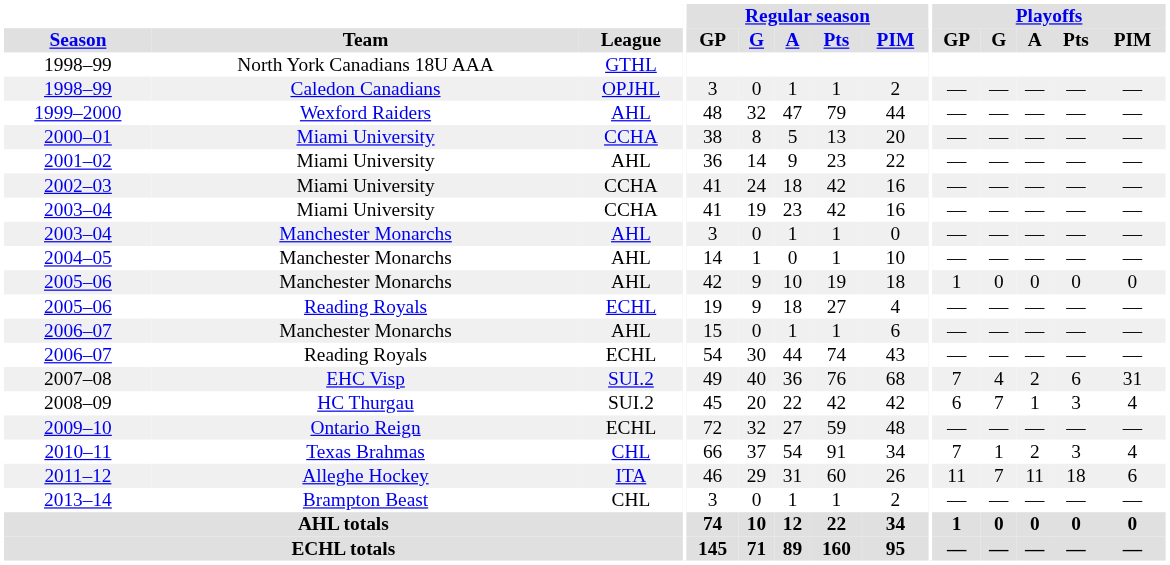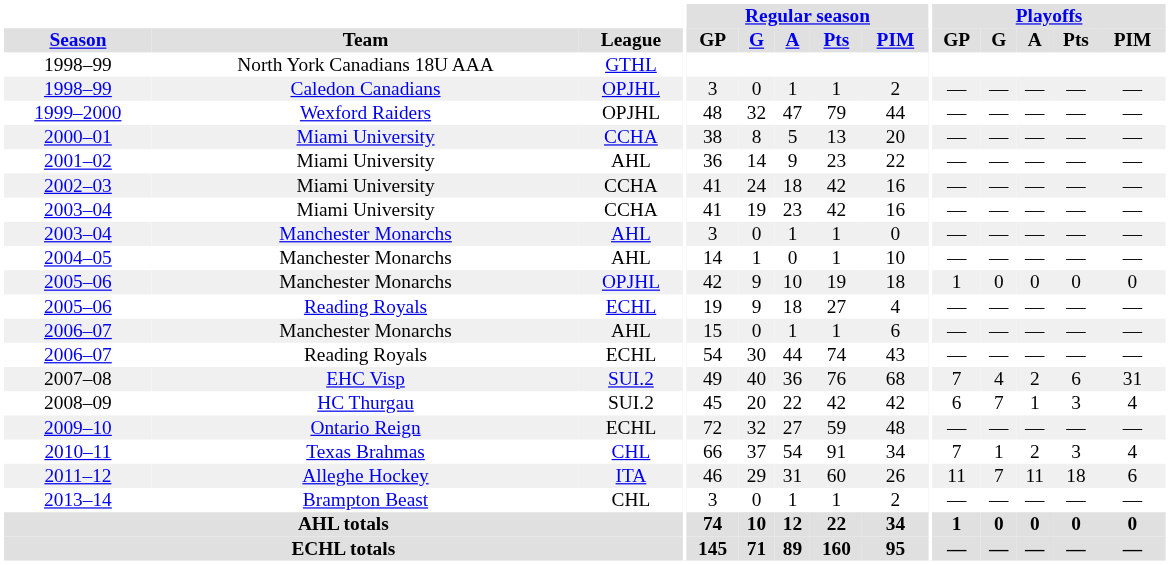 <table border="0" cellpadding="1" cellspacing="0" style="text-align:center; width:60em">
 <tr bgcolor="#e0e0e0">
 <th colspan="3" bgcolor="#ffffff"></th>
 <th rowspan="99" bgcolor="#ffffff"></th>
 <th colspan="5"><a href='#'>Regular season</a></th>
 <th rowspan="99" bgcolor="#ffffff"></th>
 <th colspan="5"><a href='#'>Playoffs</a></th>
 </tr>
 <tr bgcolor="#e0e0e0">
 <th><a href='#'>Season</a></th>
 <th>Team</th>
 <th>League</th>
 <th>GP</th>
 <th><a href='#'>G</a></th>
 <th><a href='#'>A</a></th>
 <th><a href='#'>Pts</a></th>
 <th><a href='#'>PIM</a></th>
 <th>GP</th>
 <th>G</th>
 <th>A</th>
 <th>Pts</th>
 <th>PIM</th>
 </tr>
 <tr>
 <td>1998–99</td>
 <td>North York Canadians 18U AAA</td>
 <td><a href='#'>GTHL</a></td>
 <td></td>
 <td></td>
 <td></td>
 <td></td>
 <td></td>
 <td></td>
 <td></td>
 <td></td>
 <td></td>
 <td></td>
 </tr>
 <tr bgcolor="#f0f0f0">
 <td><a href='#'>1998–99</a></td>
 <td><a href='#'>Caledon Canadians</a></td>
 <td><a href='#'>OPJHL</a></td>
 <td>3</td>
 <td>0</td>
 <td>1</td>
 <td>1</td>
 <td>2</td>
 <td>—</td>
 <td>—</td>
 <td>—</td>
 <td>—</td>
 <td>—</td>
 </tr>
 <tr>
 <td><a href='#'>1999–2000</a></td>
 <td><a href='#'>Wexford Raiders</a></td>
-<td><a href='#'>AHL</a></td>
+<td>OPJHL</td>
 <td>48</td>
 <td>32</td>
 <td>47</td>
 <td>79</td>
 <td>44</td>
 <td>—</td>
 <td>—</td>
 <td>—</td>
 <td>—</td>
 <td>—</td>
 </tr>
 <tr bgcolor="#f0f0f0">
 <td><a href='#'>2000–01</a></td>
 <td><a href='#'>Miami University</a></td>
 <td><a href='#'>CCHA</a></td>
 <td>38</td>
 <td>8</td>
 <td>5</td>
 <td>13</td>
 <td>20</td>
 <td>—</td>
 <td>—</td>
 <td>—</td>
 <td>—</td>
 <td>—</td>
 </tr>
 <tr>
 <td><a href='#'>2001–02</a></td>
 <td>Miami University</td>
 <td>AHL</td>
 <td>36</td>
 <td>14</td>
 <td>9</td>
 <td>23</td>
 <td>22</td>
 <td>—</td>
 <td>—</td>
 <td>—</td>
 <td>—</td>
 <td>—</td>
 </tr>
 <tr bgcolor="#f0f0f0">
 <td><a href='#'>2002–03</a></td>
 <td>Miami University</td>
 <td>CCHA</td>
 <td>41</td>
 <td>24</td>
 <td>18</td>
 <td>42</td>
 <td>16</td>
 <td>—</td>
 <td>—</td>
 <td>—</td>
 <td>—</td>
 <td>—</td>
 </tr>
 <tr>
 <td><a href='#'>2003–04</a></td>
 <td>Miami University</td>
 <td>CCHA</td>
 <td>41</td>
 <td>19</td>
 <td>23</td>
 <td>42</td>
 <td>16</td>
 <td>—</td>
 <td>—</td>
 <td>—</td>
 <td>—</td>
 <td>—</td>
 </tr>
 <tr bgcolor="#f0f0f0">
 <td><a href='#'>2003–04</a></td>
 <td><a href='#'>Manchester Monarchs</a></td>
 <td><a href='#'>AHL</a></td>
 <td>3</td>
 <td>0</td>
 <td>1</td>
 <td>1</td>
 <td>0</td>
 <td>—</td>
 <td>—</td>
 <td>—</td>
 <td>—</td>
 <td>—</td>
 </tr>
 <tr>
 <td><a href='#'>2004–05</a></td>
 <td>Manchester Monarchs</td>
 <td>AHL</td>
 <td>14</td>
 <td>1</td>
 <td>0</td>
 <td>1</td>
 <td>10</td>
 <td>—</td>
 <td>—</td>
 <td>—</td>
 <td>—</td>
 <td>—</td>
 </tr>
 <tr bgcolor="#f0f0f0">
 <td><a href='#'>2005–06</a></td>
 <td>Manchester Monarchs</td>
-<td>AHL</td>
+<td><a href='#'>OPJHL</a></td>
 <td>42</td>
 <td>9</td>
 <td>10</td>
 <td>19</td>
 <td>18</td>
 <td>1</td>
 <td>0</td>
 <td>0</td>
 <td>0</td>
 <td>0</td>
 </tr>
 <tr>
 <td><a href='#'>2005–06</a></td>
 <td><a href='#'>Reading Royals</a></td>
 <td><a href='#'>ECHL</a></td>
 <td>19</td>
 <td>9</td>
 <td>18</td>
 <td>27</td>
 <td>4</td>
 <td>—</td>
 <td>—</td>
 <td>—</td>
 <td>—</td>
 <td>—</td>
 </tr>
 <tr bgcolor="#f0f0f0">
 <td><a href='#'>2006–07</a></td>
 <td>Manchester Monarchs</td>
 <td>AHL</td>
 <td>15</td>
 <td>0</td>
 <td>1</td>
 <td>1</td>
 <td>6</td>
 <td>—</td>
 <td>—</td>
 <td>—</td>
 <td>—</td>
 <td>—</td>
 </tr>
 <tr>
 <td><a href='#'>2006–07</a></td>
 <td>Reading Royals</td>
 <td>ECHL</td>
 <td>54</td>
 <td>30</td>
 <td>44</td>
 <td>74</td>
 <td>43</td>
 <td>—</td>
 <td>—</td>
 <td>—</td>
 <td>—</td>
 <td>—</td>
 </tr>
 <tr bgcolor="#f0f0f0">
 <td>2007–08</td>
 <td><a href='#'>EHC Visp</a></td>
 <td><a href='#'>SUI.2</a></td>
 <td>49</td>
 <td>40</td>
 <td>36</td>
 <td>76</td>
 <td>68</td>
 <td>7</td>
 <td>4</td>
 <td>2</td>
 <td>6</td>
 <td>31</td>
 </tr>
 <tr>
 <td>2008–09</td>
 <td><a href='#'>HC Thurgau</a></td>
 <td>SUI.2</td>
 <td>45</td>
 <td>20</td>
 <td>22</td>
 <td>42</td>
 <td>42</td>
 <td>6</td>
 <td>7</td>
 <td>1</td>
 <td>3</td>
 <td>4</td>
 </tr>
 <tr bgcolor="#f0f0f0">
 <td><a href='#'>2009–10</a></td>
 <td><a href='#'>Ontario Reign</a></td>
 <td>ECHL</td>
 <td>72</td>
 <td>32</td>
 <td>27</td>
 <td>59</td>
 <td>48</td>
 <td>—</td>
 <td>—</td>
 <td>—</td>
 <td>—</td>
 <td>—</td>
 </tr>
 <tr>
 <td><a href='#'>2010–11</a></td>
 <td><a href='#'>Texas Brahmas</a></td>
 <td><a href='#'>CHL</a></td>
 <td>66</td>
 <td>37</td>
 <td>54</td>
 <td>91</td>
 <td>34</td>
 <td>7</td>
 <td>1</td>
 <td>2</td>
 <td>3</td>
 <td>4</td>
 </tr>
 <tr bgcolor="#f0f0f0">
 <td><a href='#'>2011–12</a></td>
 <td><a href='#'>Alleghe Hockey</a></td>
 <td><a href='#'>ITA</a></td>
 <td>46</td>
 <td>29</td>
 <td>31</td>
 <td>60</td>
 <td>26</td>
 <td>11</td>
 <td>7</td>
 <td>11</td>
 <td>18</td>
 <td>6</td>
 </tr>
 <tr>
 <td><a href='#'>2013–14</a></td>
 <td><a href='#'>Brampton Beast</a></td>
 <td>CHL</td>
 <td>3</td>
 <td>0</td>
 <td>1</td>
 <td>1</td>
 <td>2</td>
 <td>—</td>
 <td>—</td>
 <td>—</td>
 <td>—</td>
 <td>—</td>
 </tr>
 <tr bgcolor="#e0e0e0">
 <th colspan="3">AHL totals</th>
 <th>74</th>
 <th>10</th>
 <th>12</th>
 <th>22</th>
 <th>34</th>
 <th>1</th>
 <th>0</th>
 <th>0</th>
 <th>0</th>
 <th>0</th>
 </tr>
 <tr bgcolor="#e0e0e0">
 <th colspan="3">ECHL totals</th>
 <th>145</th>
 <th>71</th>
 <th>89</th>
 <th>160</th>
 <th>95</th>
 <th>—</th>
 <th>—</th>
 <th>—</th>
 <th>—</th>
 <th>—</th>
 </tr>
 </table>
